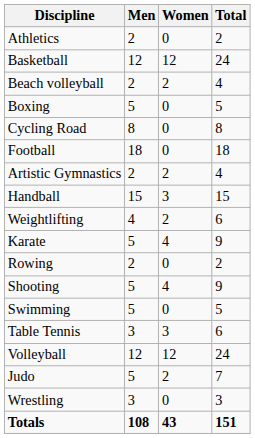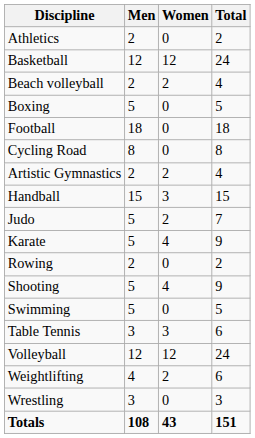 <table class="wikitable">
 <tr>
 <th>Discipline</th>
 <th>Men</th>
 <th>Women</th>
 <th>Total</th>
 </tr>
 <tr>
 <td>Athletics</td>
 <td>2</td>
 <td>0</td>
 <td>2</td>
 </tr>
 <tr>
 <td>Basketball</td>
 <td>12</td>
 <td>12</td>
 <td>24</td>
 </tr>
 <tr>
 <td>Beach volleyball</td>
 <td>2</td>
 <td>2</td>
 <td>4</td>
 </tr>
 <tr>
 <td>Boxing</td>
 <td>5</td>
 <td>0</td>
 <td>5</td>
 </tr>
 <tr>
+<td>Football</td>
+<td>18</td>
+<td>0</td>
+<td>18</td>
+</tr>
+<tr>
 <td>Cycling Road</td>
 <td>8</td>
 <td>0</td>
 <td>8</td>
-</tr>
-<tr>
-<td>Football</td>
-<td>18</td>
-<td>0</td>
-<td>18</td>
 </tr>
 <tr>
 <td>Artistic Gymnastics</td>
 <td>2</td>
 <td>2</td>
 <td>4</td>
 </tr>
 <tr>
 <td>Handball</td>
 <td>15</td>
 <td>3</td>
 <td>15</td>
 </tr>
 <tr>
-<td>Weightlifting</td>
-<td>4</td>
+<td>Judo</td>
+<td>5</td>
 <td>2</td>
-<td>6</td>
+<td>7</td>
 </tr>
 <tr>
 <td>Karate</td>
 <td>5</td>
 <td>4</td>
 <td>9</td>
 </tr>
 <tr>
 <td>Rowing</td>
 <td>2</td>
 <td>0</td>
 <td>2</td>
 </tr>
 <tr>
 <td>Shooting</td>
 <td>5</td>
 <td>4</td>
 <td>9</td>
 </tr>
 <tr>
 <td>Swimming</td>
 <td>5</td>
 <td>0</td>
 <td>5</td>
 </tr>
 <tr>
 <td>Table Tennis</td>
 <td>3</td>
 <td>3</td>
 <td>6</td>
 </tr>
 <tr>
 <td>Volleyball</td>
 <td>12</td>
 <td>12</td>
 <td>24</td>
 </tr>
 <tr>
-<td>Judo</td>
-<td>5</td>
+<td>Weightlifting</td>
+<td>4</td>
 <td>2</td>
-<td>7</td>
+<td>6</td>
 </tr>
 <tr>
 <td>Wrestling</td>
 <td>3</td>
 <td>0</td>
 <td>3</td>
 </tr>
 <tr>
 <td><strong>Totals</strong></td>
 <td><strong>108</strong></td>
 <td><strong>43</strong></td>
 <td><strong>151</strong></td>
 </tr>
 </table>
